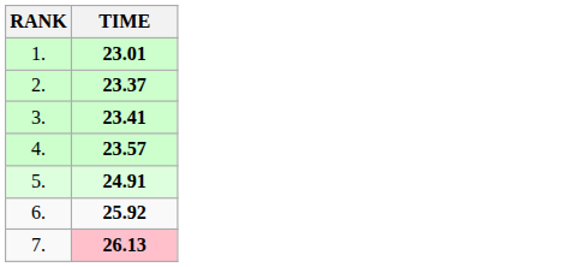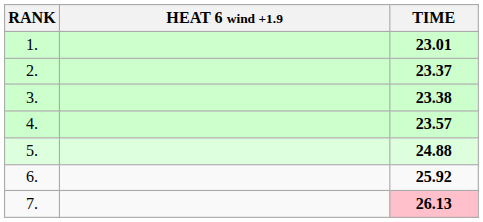 <table class="wikitable" style="border-collapse: collapse; font-size: 90%;">
 <tr>
 <th>RANK</th>
+<th style="width: 20em">HEAT 6 <small>wind +1.9</small></th>
 <th style="width: 5em">TIME</th>
 </tr>
 <tr style="background:#ccffcc;">
 <td align="center">1.</td>
+<td></td>
 <td align="center"><strong>23.01</strong></td>
 </tr>
 <tr style="background:#ccffcc;">
 <td align="center">2.</td>
+<td></td>
 <td align="center"><strong>23.37</strong></td>
 </tr>
 <tr style="background:#ccffcc;">
 <td align="center">3.</td>
-<td align="center"><strong>23.41</strong></td>
+<td></td>
+<td align="center"><strong>23.38</strong></td>
 </tr>
 <tr style="background:#ccffcc;">
 <td align="center">4.</td>
+<td></td>
 <td align="center"><strong>23.57</strong></td>
 </tr>
 <tr style="background:#ddffdd;">
 <td align="center">5.</td>
-<td align="center"><strong>24.91</strong></td>
+<td></td>
+<td align="center"><strong>24.88</strong></td>
 </tr>
 <tr>
 <td align="center">6.</td>
+<td></td>
 <td align="center"><strong>25.92</strong></td>
 </tr>
 <tr>
 <td align="center">7.</td>
+<td></td>
 <td align="center" style="background: pink;"><strong>26.13</strong></td>
 </tr>
 </table>
